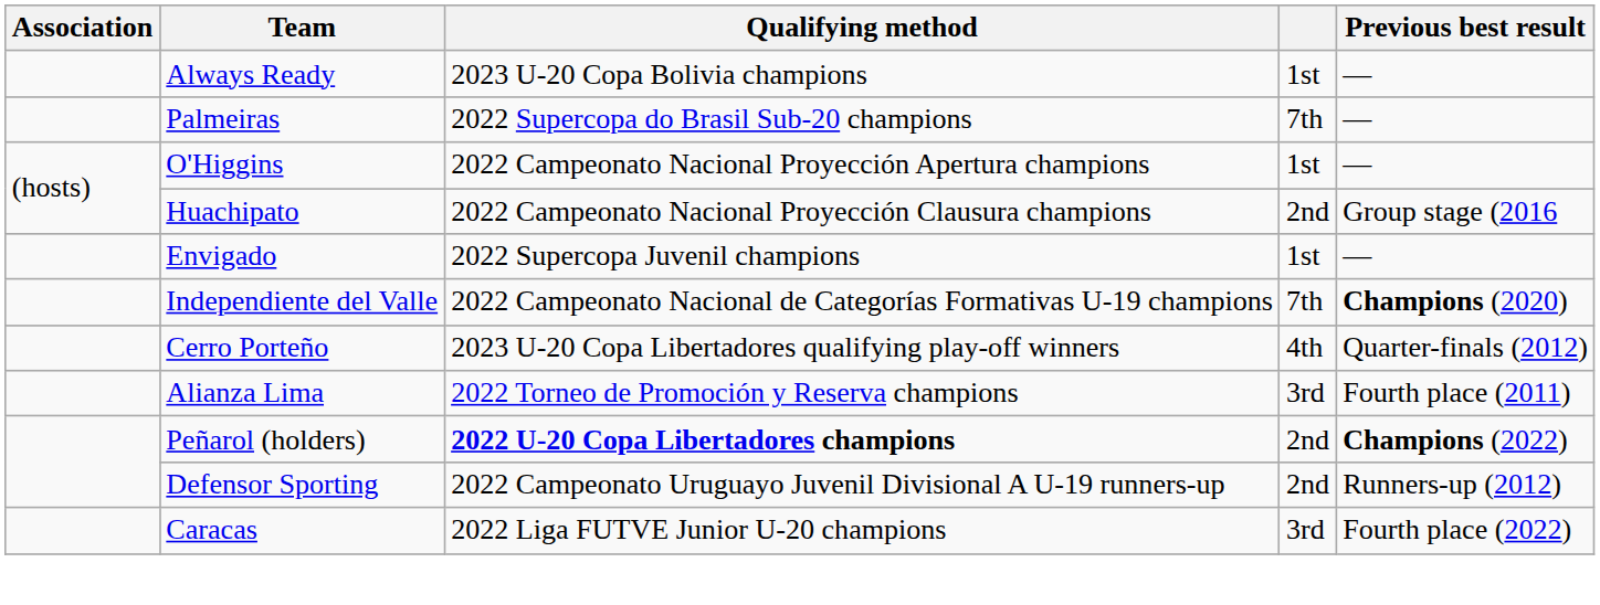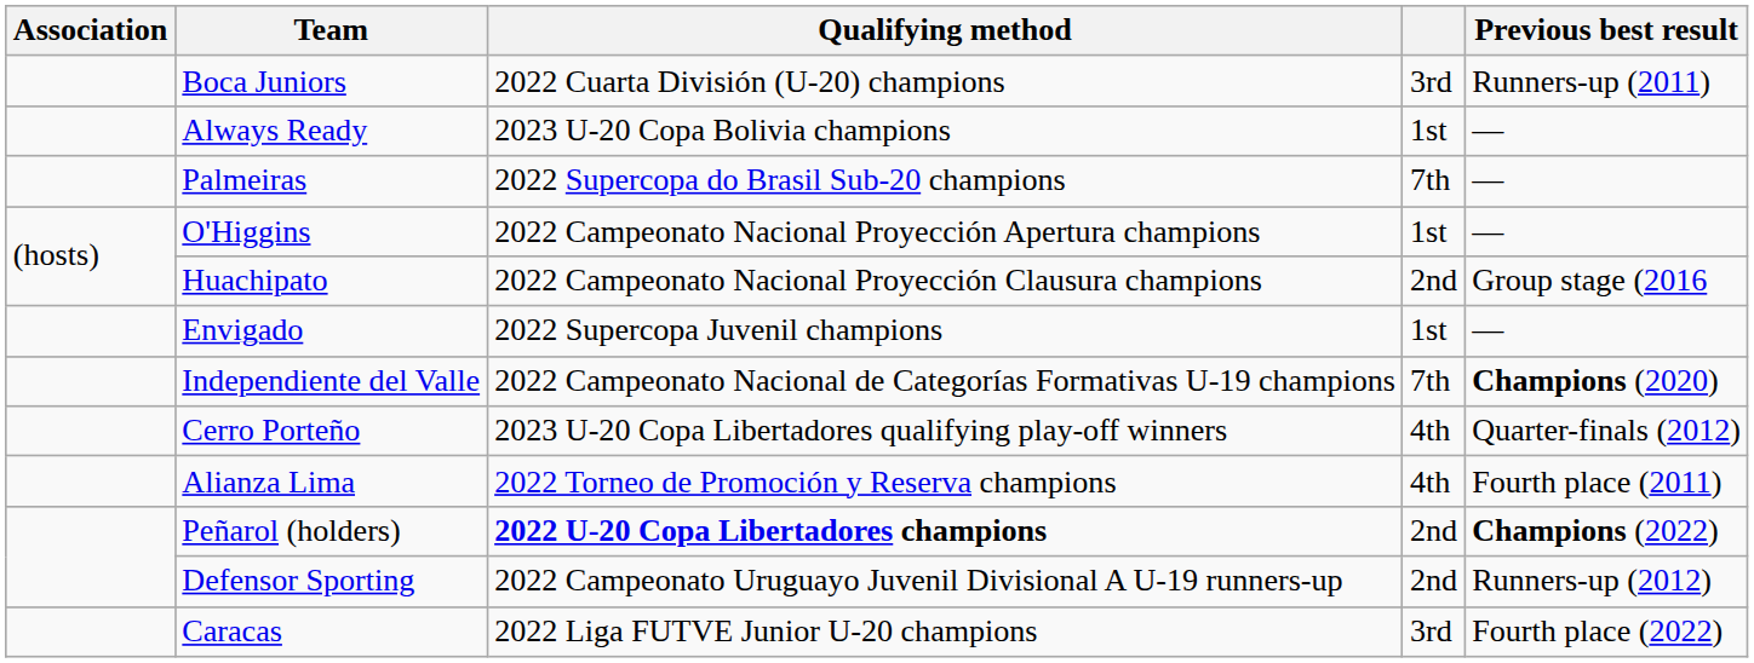 <table class="wikitable sortable">
 <tr>
 <th>Association</th>
 <th>Team</th>
 <th>Qualifying method</th>
 <th data-sort-type="number"></th>
 <th>Previous best result</th>
+</tr>
+<tr>
+<td></td>
+<td><a href='#'>Boca Juniors</a></td>
+<td>2022 Cuarta División (U-20) champions</td>
+<td>3rd</td>
+<td>Runners-up (<a href='#'>2011</a>)</td>
 </tr>
 <tr>
 <td></td>
 <td><a href='#'>Always Ready</a></td>
 <td>2023 U-20 Copa Bolivia champions</td>
 <td>1st</td>
 <td>—</td>
 </tr>
 <tr>
 <td></td>
 <td><a href='#'>Palmeiras</a></td>
 <td>2022 <a href='#'>Supercopa do Brasil Sub-20</a> champions</td>
 <td>7th</td>
 <td>—</td>
 </tr>
 <tr>
 <td rowspan=2> (hosts)</td>
 <td><a href='#'>O'Higgins</a> </td>
 <td>2022 Campeonato Nacional Proyección Apertura champions</td>
 <td>1st</td>
 <td>—</td>
 </tr>
 <tr>
 <td><a href='#'>Huachipato</a> </td>
 <td>2022 Campeonato Nacional Proyección Clausura champions</td>
 <td>2nd</td>
 <td>Group stage (<a href='#'>2016</a></td>
 </tr>
 <tr>
 <td></td>
 <td><a href='#'>Envigado</a></td>
 <td>2022 Supercopa Juvenil champions</td>
 <td>1st</td>
 <td>—</td>
 </tr>
 <tr>
 <td></td>
 <td><a href='#'>Independiente del Valle</a></td>
 <td>2022 Campeonato Nacional de Categorías Formativas U-19 champions</td>
 <td>7th</td>
 <td data-sort-value="1"><strong>Champions</strong> (<a href='#'>2020</a>)</td>
 </tr>
 <tr>
 <td></td>
 <td><a href='#'>Cerro Porteño</a></td>
 <td>2023 U-20 Copa Libertadores qualifying play-off winners</td>
 <td>4th</td>
 <td>Quarter-finals (<a href='#'>2012</a>)</td>
 </tr>
 <tr>
 <td></td>
 <td><a href='#'>Alianza Lima</a></td>
 <td><a href='#'>2022 Torneo de Promoción y Reserva</a> champions</td>
-<td>3rd</td>
+<td>4th</td>
 <td data-sort-value="4">Fourth place (<a href='#'>2011</a>)</td>
 </tr>
 <tr>
 <td rowspan=2></td>
 <td><a href='#'>Peñarol</a> (holders)</td>
 <td><strong><a href='#'>2022 U-20 Copa Libertadores</a> champions</strong></td>
 <td>2nd</td>
 <td data-sort-value="1"><strong>Champions</strong> (<a href='#'>2022</a>)</td>
 </tr>
 <tr>
 <td><a href='#'>Defensor Sporting</a></td>
 <td>2022 Campeonato Uruguayo Juvenil Divisional A U-19 runners-up</td>
 <td>2nd</td>
 <td>Runners-up (<a href='#'>2012</a>)</td>
 </tr>
 <tr>
 <td></td>
 <td><a href='#'>Caracas</a></td>
 <td>2022 Liga FUTVE Junior U-20 champions</td>
 <td>3rd</td>
 <td data-sort-value="4">Fourth place (<a href='#'>2022</a>)</td>
 </tr>
 </table>
